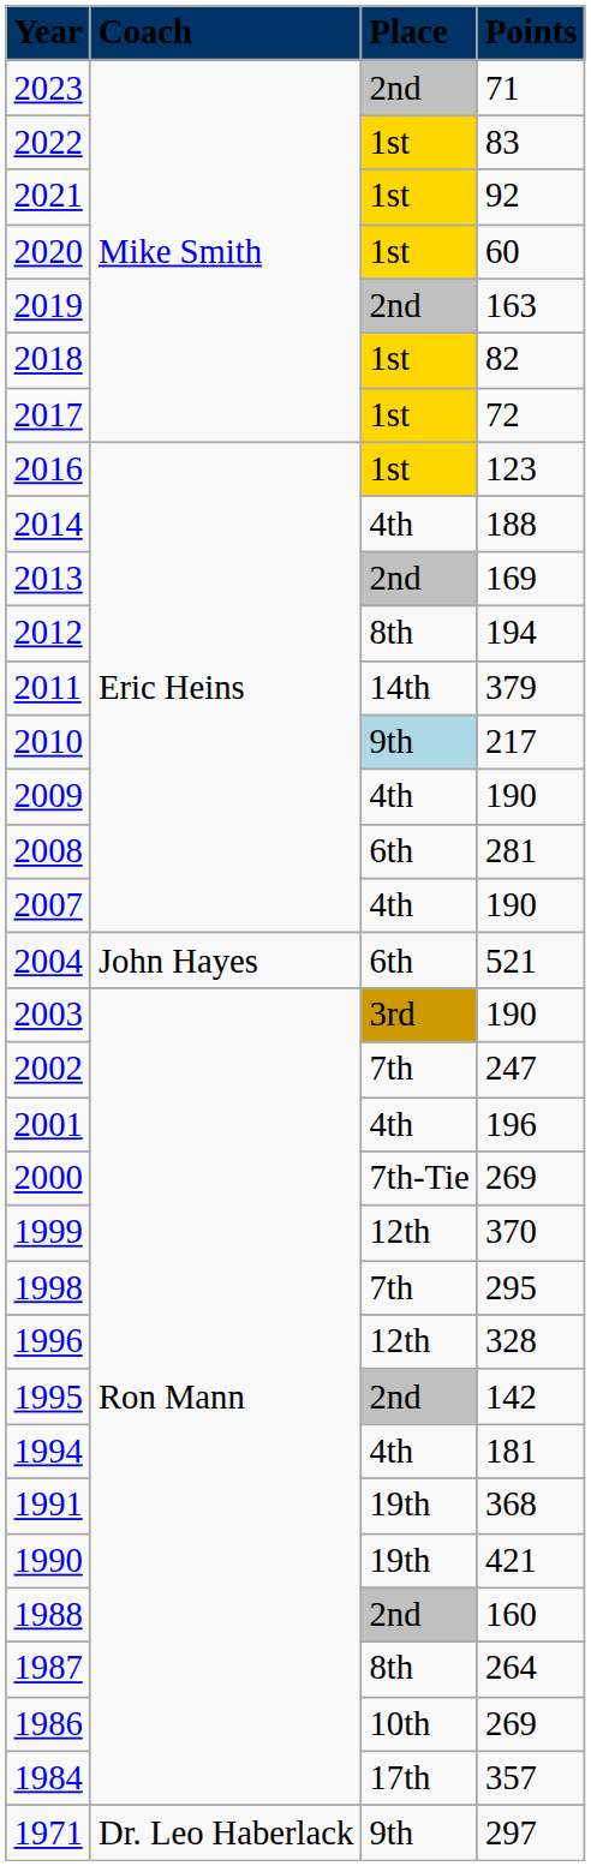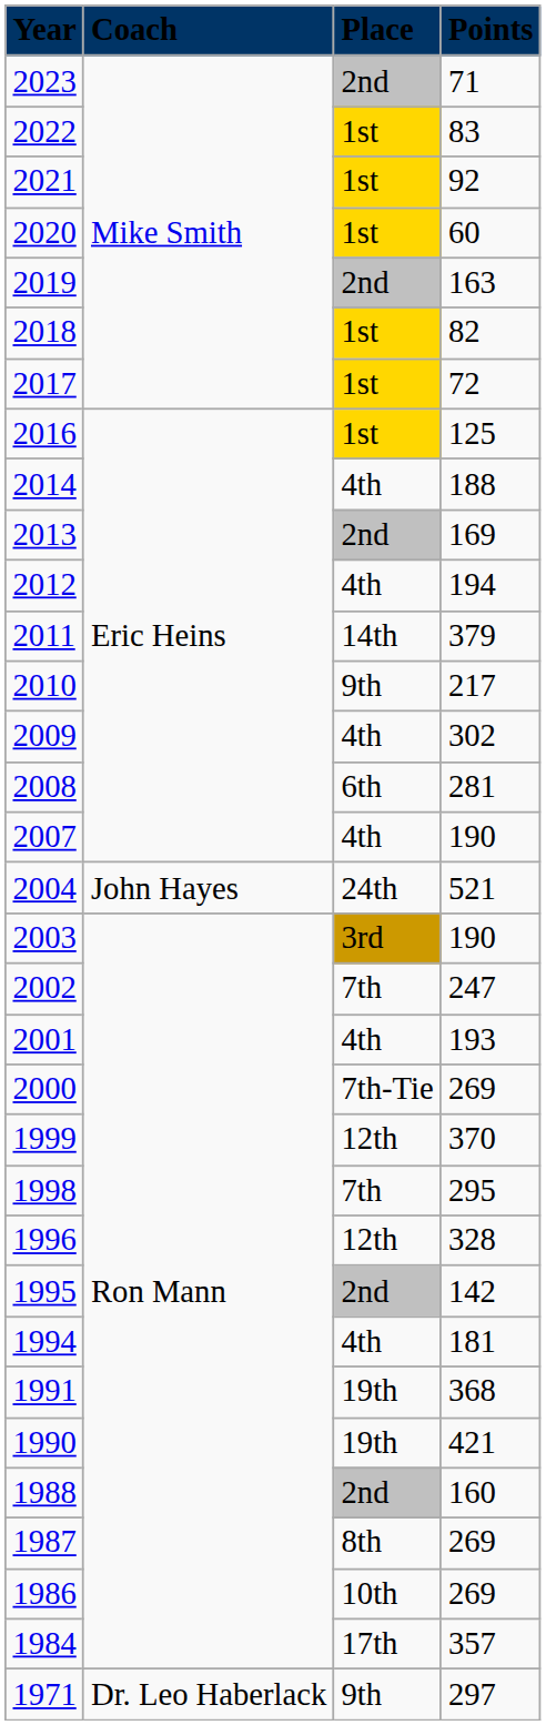 <table class="wikitable sortable">
 <tr>
 <td bgcolor="#003466"><span><strong>Year</strong></span></td>
 <td bgcolor="#003466"><span><strong>Coach</strong></span></td>
 <td bgcolor="#003466"><span><strong>Place</strong></span></td>
 <td bgcolor="#003466"><span><strong>Points</strong></span></td>
 </tr>
 <tr>
 <td><a href='#'>2023</a></td>
 <td rowspan="7"><a href='#'>Mike Smith</a></td>
 <td bgcolor="silver">2nd</td>
 <td>71</td>
 </tr>
 <tr>
 <td><a href='#'>2022</a></td>
 <td bgcolor="gold">1st</td>
 <td>83</td>
 </tr>
 <tr>
 <td><a href='#'>2021</a></td>
 <td bgcolor="gold">1st</td>
 <td>92</td>
 </tr>
 <tr>
 <td><a href='#'>2020</a></td>
 <td bgcolor="gold">1st</td>
 <td>60</td>
 </tr>
 <tr>
 <td><a href='#'>2019</a></td>
 <td bgcolor="silver">2nd</td>
 <td>163</td>
 </tr>
 <tr>
 <td><a href='#'>2018</a></td>
 <td bgcolor="gold">1st</td>
 <td>82</td>
 </tr>
 <tr>
 <td><a href='#'>2017</a></td>
 <td bgcolor="gold">1st</td>
 <td>72</td>
 </tr>
 <tr>
 <td><a href='#'>2016</a></td>
 <td rowspan="9">Eric Heins</td>
 <td bgcolor="gold">1st</td>
-<td>123</td>
+<td>125</td>
 </tr>
 <tr>
 <td><a href='#'>2014</a></td>
 <td>4th</td>
 <td>188</td>
 </tr>
 <tr>
 <td><a href='#'>2013</a></td>
 <td bgcolor="silver">2nd</td>
 <td>169</td>
 </tr>
 <tr>
 <td><a href='#'>2012</a></td>
-<td>8th</td>
+<td>4th</td>
 <td>194</td>
 </tr>
 <tr>
 <td><a href='#'>2011</a></td>
 <td>14th</td>
 <td>379</td>
 </tr>
 <tr>
 <td><a href='#'>2010</a></td>
-<td style="background: lightblue;">9th</td>
+<td>9th</td>
 <td>217</td>
 </tr>
 <tr>
 <td><a href='#'>2009</a></td>
 <td>4th</td>
-<td>190</td>
+<td>302</td>
 </tr>
 <tr>
 <td><a href='#'>2008</a></td>
 <td>6th</td>
 <td>281</td>
 </tr>
 <tr>
 <td><a href='#'>2007</a></td>
 <td>4th</td>
 <td>190</td>
 </tr>
 <tr>
 <td><a href='#'>2004</a></td>
 <td>John Hayes</td>
-<td>6th</td>
+<td>24th</td>
 <td>521</td>
 </tr>
 <tr>
 <td><a href='#'>2003</a></td>
 <td rowspan="15">Ron Mann</td>
 <td bgcolor="cc9900">3rd</td>
 <td>190</td>
 </tr>
 <tr>
 <td><a href='#'>2002</a></td>
 <td>7th</td>
 <td>247</td>
 </tr>
 <tr>
 <td><a href='#'>2001</a></td>
 <td>4th</td>
-<td>196</td>
+<td>193</td>
 </tr>
 <tr>
 <td><a href='#'>2000</a></td>
 <td>7th-Tie</td>
 <td>269</td>
 </tr>
 <tr>
 <td><a href='#'>1999</a></td>
 <td>12th</td>
 <td>370</td>
 </tr>
 <tr>
 <td><a href='#'>1998</a></td>
 <td>7th</td>
 <td>295</td>
 </tr>
 <tr>
 <td><a href='#'>1996</a></td>
 <td>12th</td>
 <td>328</td>
 </tr>
 <tr>
 <td><a href='#'>1995</a></td>
 <td bgcolor="silver">2nd</td>
 <td>142</td>
 </tr>
 <tr>
 <td><a href='#'>1994</a></td>
 <td>4th</td>
 <td>181</td>
 </tr>
 <tr>
 <td><a href='#'>1991</a></td>
 <td>19th</td>
 <td>368</td>
 </tr>
 <tr>
 <td><a href='#'>1990</a></td>
 <td>19th</td>
 <td>421</td>
 </tr>
 <tr>
 <td><a href='#'>1988</a></td>
 <td bgcolor="silver">2nd</td>
 <td>160</td>
 </tr>
 <tr>
 <td><a href='#'>1987</a></td>
 <td>8th</td>
-<td>264</td>
+<td>269</td>
 </tr>
 <tr>
 <td><a href='#'>1986</a></td>
 <td>10th</td>
 <td>269</td>
 </tr>
 <tr>
 <td><a href='#'>1984</a></td>
 <td>17th</td>
 <td>357</td>
 </tr>
 <tr>
 <td><a href='#'>1971</a></td>
 <td>Dr. Leo Haberlack</td>
 <td>9th</td>
 <td>297</td>
 </tr>
 </table>
